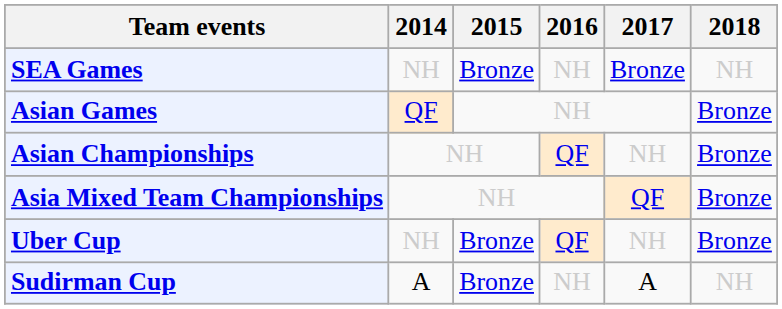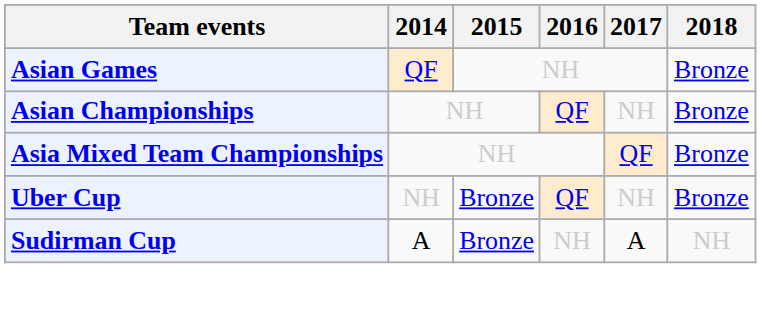 <table class="wikitable" style="font-size: 90%; text-align:center">
 <tr>
 <th>Team events</th>
 <th>2014</th>
 <th>2015</th>
 <th>2016</th>
 <th>2017</th>
 <th>2018</th>
-</tr>
-<tr>
-<td bgcolor="#ECF2FF"; align="left"><strong><a href='#'>SEA Games</a></strong></td>
-<td style=color:#ccc>NH</td>
-<td> <a href='#'>Bronze</a></td>
-<td style=color:#ccc>NH</td>
-<td> <a href='#'>Bronze</a></td>
-<td style=color:#ccc>NH</td>
 </tr>
 <tr>
 <td bgcolor="#ECF2FF"; align="left"><strong><a href='#'>Asian Games</a></strong></td>
 <td bgcolor=FFEBCD><a href='#'>QF</a></td>
 <td colspan="3" style=color:#ccc>NH</td>
 <td> <a href='#'>Bronze</a></td>
 </tr>
 <tr>
 <td bgcolor="#ECF2FF"; align="left"><strong><a href='#'>Asian Championships</a></strong></td>
 <td colspan="2" style=color:#ccc>NH</td>
 <td bgcolor=FFEBCD><a href='#'>QF</a></td>
 <td style=color:#ccc>NH</td>
 <td> <a href='#'>Bronze</a></td>
 </tr>
 <tr>
 <td bgcolor="#ECF2FF"; align="left"><strong><a href='#'>Asia Mixed Team Championships</a></strong></td>
 <td colspan="3" style=color:#ccc>NH</td>
 <td bgcolor=FFEBCD><a href='#'>QF</a></td>
 <td> <a href='#'>Bronze</a></td>
 </tr>
 <tr>
 <td bgcolor="#ECF2FF"; align="left"><strong><a href='#'>Uber Cup</a></strong></td>
 <td style=color:#ccc>NH</td>
 <td> <a href='#'>Bronze</a></td>
 <td bgcolor=FFEBCD><a href='#'>QF</a></td>
 <td style=color:#ccc>NH</td>
 <td> <a href='#'>Bronze</a></td>
 </tr>
 <tr>
 <td bgcolor="#ECF2FF"; align="left"><strong><a href='#'>Sudirman Cup</a></strong></td>
 <td>A</td>
 <td> <a href='#'>Bronze</a></td>
 <td style=color:#ccc>NH</td>
 <td>A</td>
 <td style=color:#ccc>NH</td>
 </tr>
 </table>
